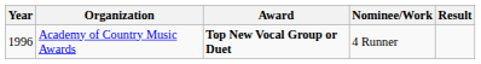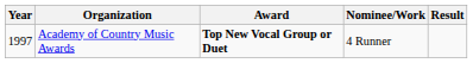 <table class="wikitable">
 <tr>
 <th>Year</th>
 <th>Organization</th>
 <th>Award</th>
 <th>Nominee/Work</th>
 <th>Result</th>
 </tr>
 <tr>
-<td>1996</td>
+<td>1997</td>
 <td><a href='#'>Academy of Country Music Awards</a></td>
 <td><strong>Top New Vocal Group or Duet</strong></td>
 <td>4 Runner</td>
 <td></td>
 </tr>
 </table>
